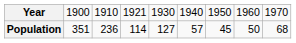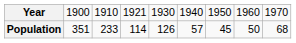 <table class="wikitable" style="text-align:right;">
 <tr>
 <th>Year</th>
 <td>1900</td>
 <td>1910</td>
 <td>1921</td>
 <td>1930</td>
 <td>1940</td>
 <td>1950</td>
 <td>1960</td>
 <td>1970</td>
 </tr>
 <tr>
 <th>Population</th>
 <td>351</td>
-<td>236</td>
+<td>233</td>
 <td>114</td>
-<td>127</td>
+<td>126</td>
 <td>57</td>
 <td>45</td>
 <td>50</td>
 <td>68</td>
 </tr>
 </table>
